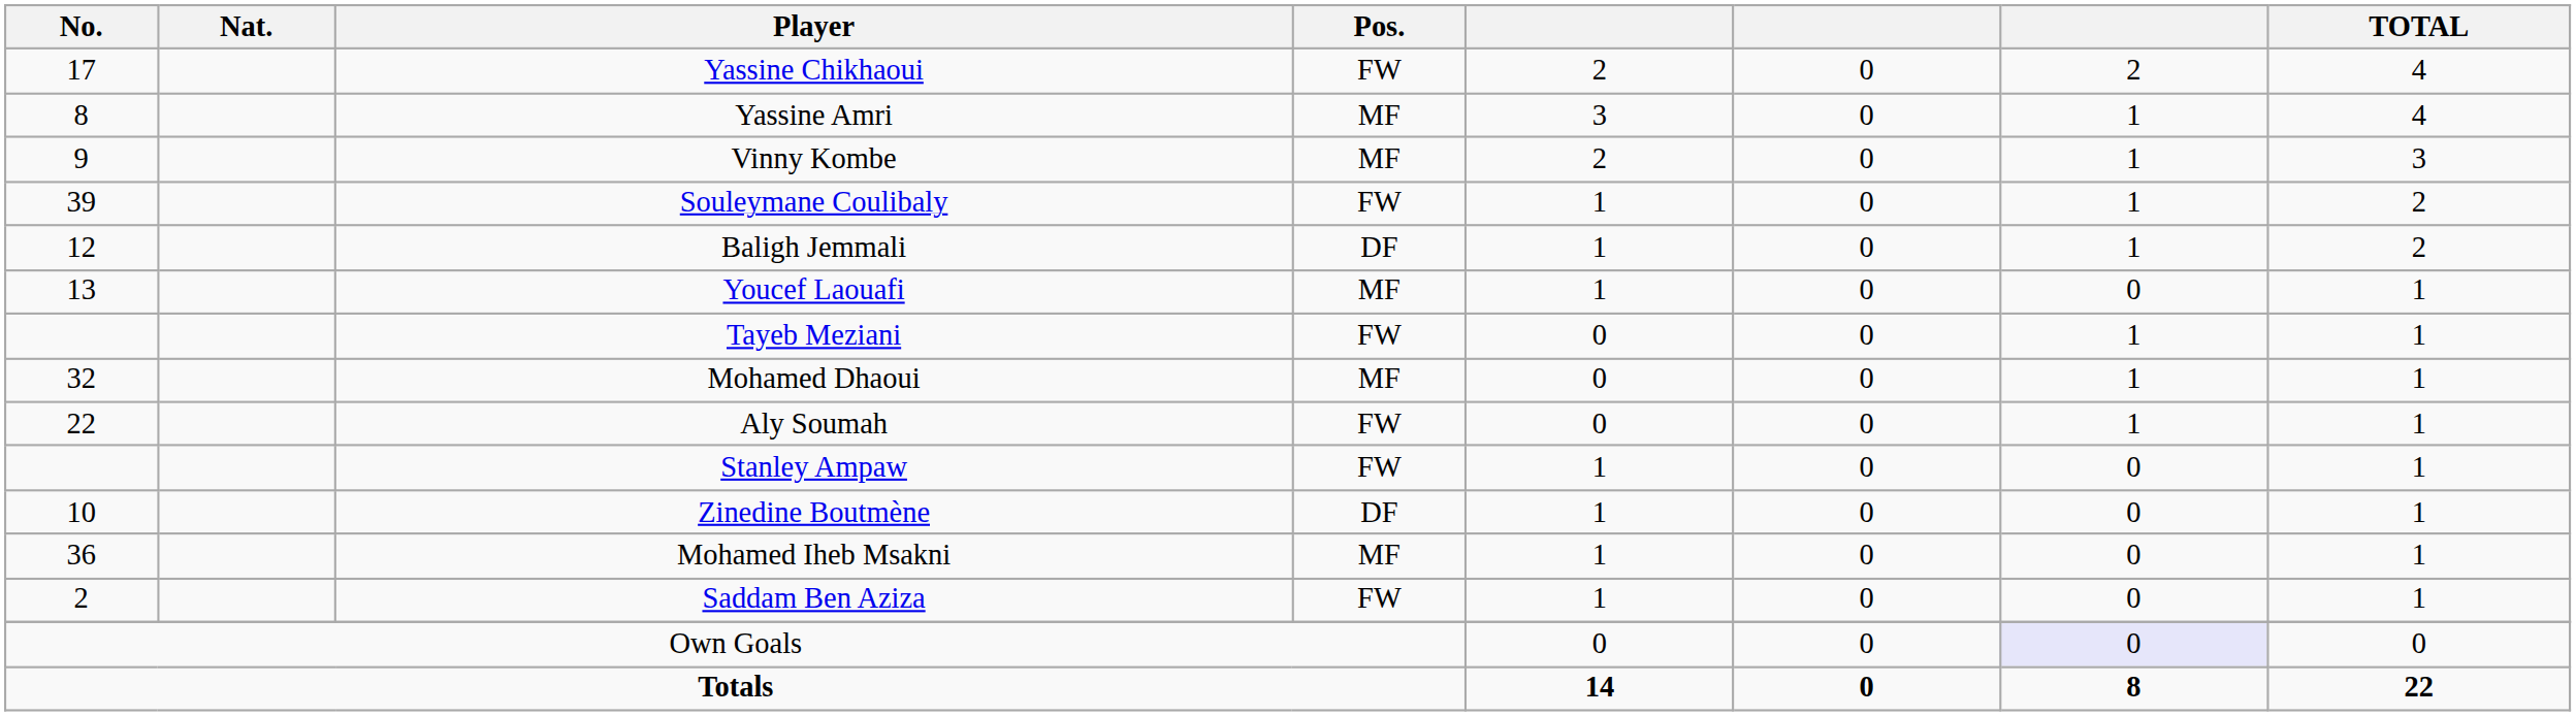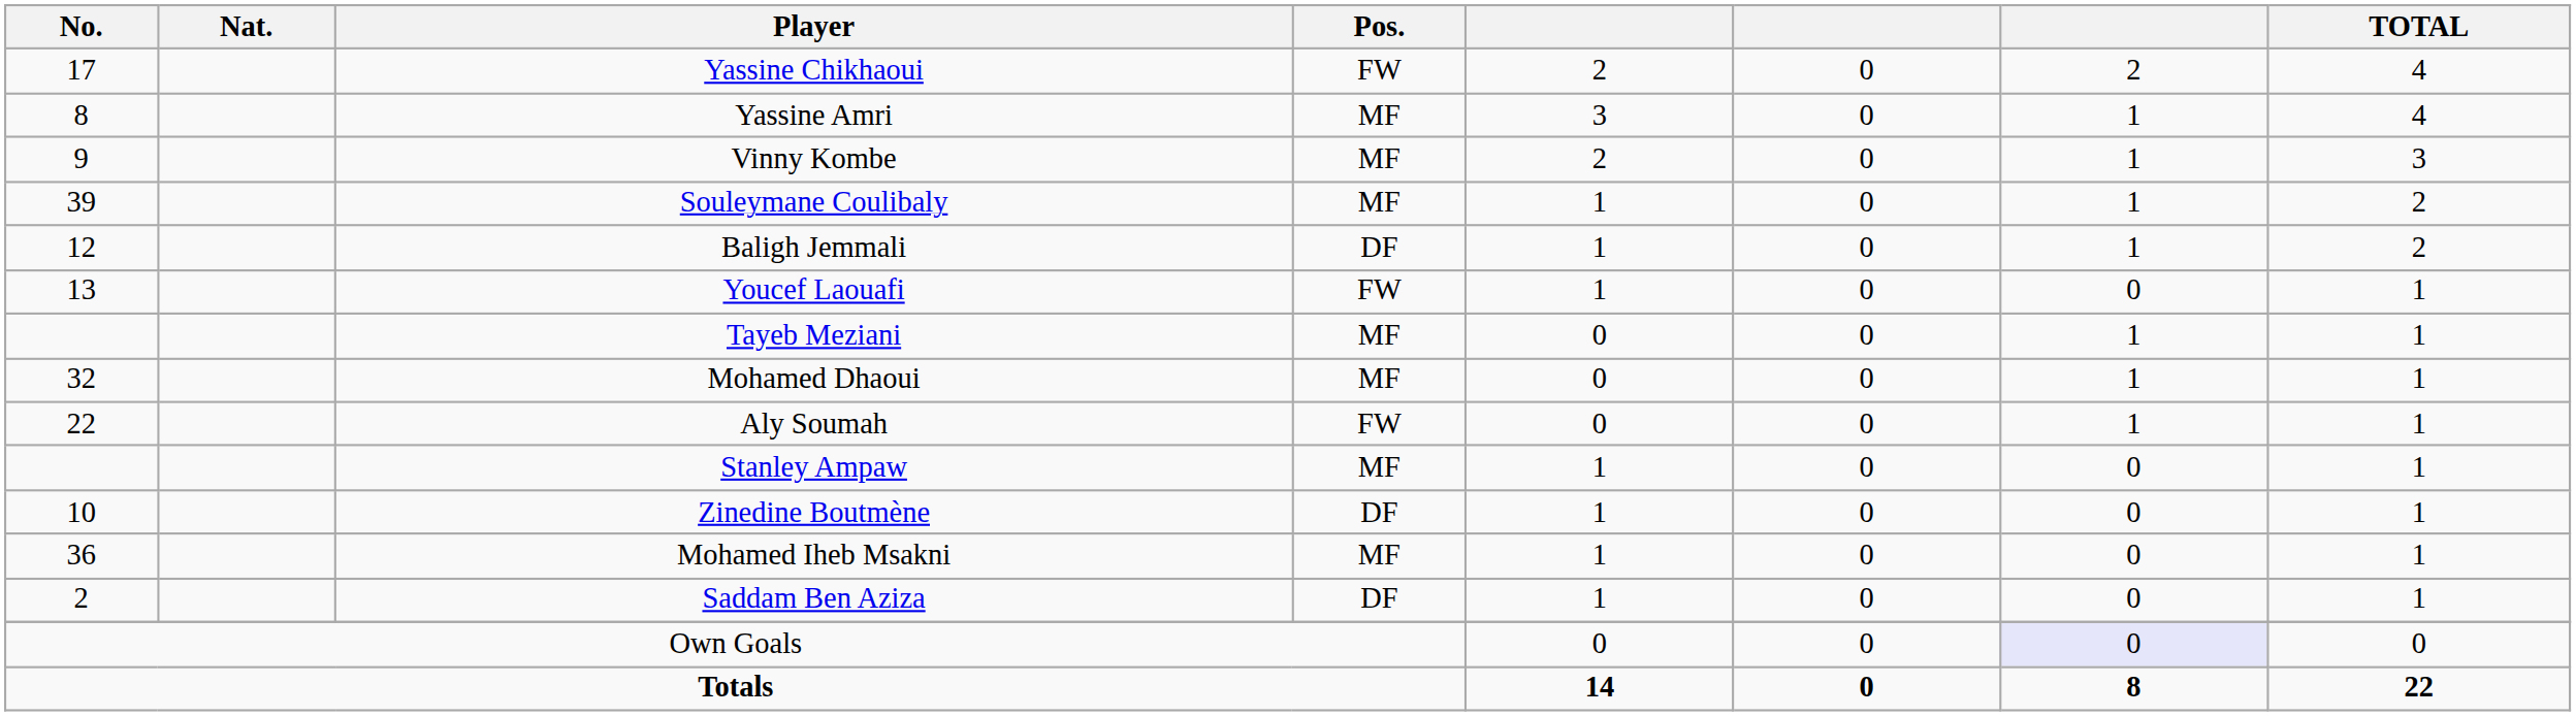 <table class="wikitable sortable alternance"  style="font-size:85%; text-align:center; line-height:14px; width:60%;">
 <tr>
 <th width=10>No.</th>
 <th width=10>Nat.</th>
 <th width=160>Player</th>
 <th width=10>Pos.</th>
 <th width=40></th>
 <th width=40></th>
 <th width=40></th>
 <th width=10>TOTAL</th>
 </tr>
 <tr>
 <td>17</td>
 <td></td>
 <td><a href='#'>Yassine Chikhaoui</a></td>
 <td>FW</td>
 <td>2</td>
 <td>0</td>
 <td>2</td>
 <td>4</td>
 </tr>
 <tr>
 <td>8</td>
 <td></td>
 <td>Yassine Amri</td>
 <td>MF</td>
 <td>3</td>
 <td>0</td>
 <td>1</td>
 <td>4</td>
 </tr>
 <tr>
 <td>9</td>
 <td></td>
 <td>Vinny Kombe</td>
 <td>MF</td>
 <td>2</td>
 <td>0</td>
 <td>1</td>
 <td>3</td>
 </tr>
 <tr>
 <td>39</td>
 <td></td>
 <td><a href='#'>Souleymane Coulibaly</a></td>
-<td>FW</td>
+<td>MF</td>
 <td>1</td>
 <td>0</td>
 <td>1</td>
 <td>2</td>
 </tr>
 <tr>
 <td>12</td>
 <td></td>
 <td>Baligh Jemmali</td>
 <td>DF</td>
 <td>1</td>
 <td>0</td>
 <td>1</td>
 <td>2</td>
 </tr>
 <tr>
 <td>13</td>
 <td></td>
 <td><a href='#'>Youcef Laouafi</a></td>
-<td>MF</td>
+<td>FW</td>
 <td>1</td>
 <td>0</td>
 <td>0</td>
 <td>1</td>
 </tr>
 <tr>
 <td></td>
 <td></td>
 <td><a href='#'>Tayeb Meziani</a></td>
-<td>FW</td>
+<td>MF</td>
 <td>0</td>
 <td>0</td>
 <td>1</td>
 <td>1</td>
 </tr>
 <tr>
 <td>32</td>
 <td></td>
 <td>Mohamed Dhaoui</td>
 <td>MF</td>
 <td>0</td>
 <td>0</td>
 <td>1</td>
 <td>1</td>
 </tr>
 <tr>
 <td>22</td>
 <td></td>
 <td>Aly Soumah</td>
 <td>FW</td>
 <td>0</td>
 <td>0</td>
 <td>1</td>
 <td>1</td>
 </tr>
 <tr>
 <td></td>
 <td></td>
 <td><a href='#'>Stanley Ampaw</a></td>
-<td>FW</td>
+<td>MF</td>
 <td>1</td>
 <td>0</td>
 <td>0</td>
 <td>1</td>
 </tr>
 <tr>
 <td>10</td>
 <td></td>
 <td><a href='#'>Zinedine Boutmène</a></td>
 <td>DF</td>
 <td>1</td>
 <td>0</td>
 <td>0</td>
 <td>1</td>
 </tr>
 <tr>
 <td>36</td>
 <td></td>
 <td>Mohamed Iheb Msakni</td>
 <td>MF</td>
 <td>1</td>
 <td>0</td>
 <td>0</td>
 <td>1</td>
 </tr>
 <tr>
 <td>2</td>
 <td></td>
 <td><a href='#'>Saddam Ben Aziza</a></td>
-<td>FW</td>
+<td>DF</td>
 <td>1</td>
 <td>0</td>
 <td>0</td>
 <td>1</td>
 </tr>
 <tr>
 </tr>
 <tr class="sortbottom">
 <td colspan="4">Own Goals</td>
 <td>0</td>
 <td>0</td>
 <td style="background: lavender;">0</td>
 <td>0</td>
 </tr>
 <tr class="sortbottom">
 <td colspan="4"><strong>Totals</strong></td>
 <td><strong>14</strong></td>
 <td><strong>0</strong></td>
 <td><strong>8</strong></td>
 <td><strong>22</strong></td>
 </tr>
 </table>
